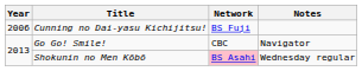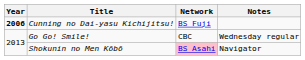 <table class="wikitable">
 <tr>
 <th>Year</th>
 <th>Title</th>
 <th>Network</th>
 <th>Notes</th>
 </tr>
 <tr>
-<td>2006</td>
+<td><strong>2006</strong></td>
 <td><em>Cunning no Dai-yasu Kichijitsu!</em></td>
 <td><a href='#'>BS Fuji</a></td>
 <td></td>
 </tr>
 <tr>
 <td rowspan="2">2013</td>
 <td><em>Go Go! Smile!</em></td>
 <td>CBC</td>
-<td>Navigator</td>
+<td>Wednesday regular</td>
 </tr>
 <tr>
 <td><em>Shokunin no Men Kōbō</em></td>
 <td style="background: pink;"><a href='#'>BS Asahi</a></td>
-<td>Wednesday regular</td>
+<td>Navigator</td>
 </tr>
 </table>
